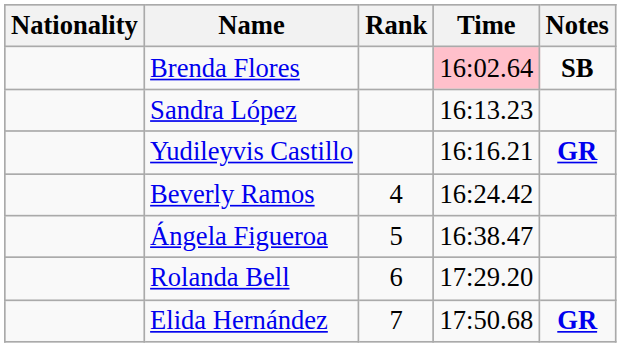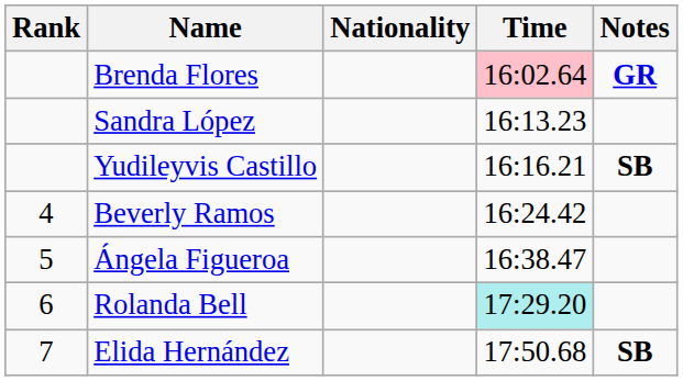 <table class="wikitable sortable" style="text-align:center">
 <tr>
+<th>Rank</th>
+<th>Name</th>
 <th>Nationality</th>
-<th>Name</th>
-<th>Rank</th>
 <th>Time</th>
 <th>Notes</th>
 </tr>
 <tr>
+<td></td>
+<td align=left><a href='#'>Brenda Flores</a></td>
 <td align=left></td>
-<td align=left><a href='#'>Brenda Flores</a></td>
-<td></td>
 <td style="background: pink;">16:02.64</td>
-<td><strong>SB</strong></td>
+<td><strong><a href='#'>GR</a></strong></td>
 </tr>
 <tr>
+<td></td>
+<td align=left><a href='#'>Sandra López</a></td>
 <td align=left></td>
-<td align=left><a href='#'>Sandra López</a></td>
-<td></td>
 <td>16:13.23</td>
 <td></td>
 </tr>
 <tr>
+<td></td>
+<td align=left><a href='#'>Yudileyvis Castillo</a></td>
 <td align=left></td>
-<td align=left><a href='#'>Yudileyvis Castillo</a></td>
-<td></td>
 <td>16:16.21</td>
-<td><strong><a href='#'>GR</a></strong></td>
+<td><strong>SB</strong></td>
 </tr>
 <tr>
+<td>4</td>
+<td align=left><a href='#'>Beverly Ramos</a></td>
 <td align=left></td>
-<td align=left><a href='#'>Beverly Ramos</a></td>
-<td>4</td>
 <td>16:24.42</td>
 <td></td>
 </tr>
 <tr>
+<td>5</td>
+<td align=left><a href='#'>Ángela Figueroa</a></td>
 <td align=left></td>
-<td align=left><a href='#'>Ángela Figueroa</a></td>
-<td>5</td>
 <td>16:38.47</td>
 <td></td>
 </tr>
 <tr>
+<td>6</td>
+<td align=left><a href='#'>Rolanda Bell</a></td>
 <td align=left></td>
-<td align=left><a href='#'>Rolanda Bell</a></td>
-<td>6</td>
-<td>17:29.20</td>
+<td style="background: paleturquoise;">17:29.20</td>
 <td></td>
 </tr>
 <tr>
+<td>7</td>
+<td align=left><a href='#'>Elida Hernández</a></td>
 <td align=left></td>
-<td align=left><a href='#'>Elida Hernández</a></td>
-<td>7</td>
 <td>17:50.68</td>
-<td><strong><a href='#'>GR</a></strong></td>
+<td><strong>SB</strong></td>
 </tr>
 </table>
